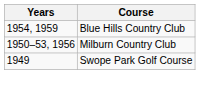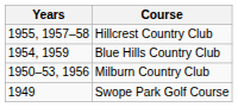 <table class="wikitable">
 <tr>
 <th>Years</th>
 <th>Course</th>
+</tr>
+<tr>
+<td>1955, 1957–58</td>
+<td>Hillcrest Country Club</td>
 </tr>
 <tr>
 <td>1954, 1959</td>
 <td>Blue Hills Country Club</td>
 </tr>
 <tr>
 <td>1950–53, 1956</td>
 <td>Milburn Country Club</td>
 </tr>
 <tr>
 <td>1949</td>
 <td>Swope Park Golf Course</td>
 </tr>
 </table>
